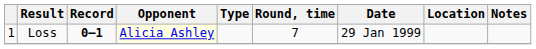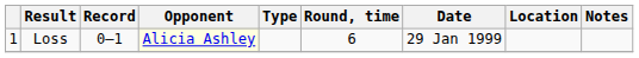 <table class="wikitable" style="text-align:center; font-size:95%">
 <tr>
 <th></th>
 <th>Result</th>
 <th>Record</th>
 <th>Opponent</th>
 <th>Type</th>
 <th>Round, time</th>
 <th>Date</th>
 <th>Location</th>
 <th>Notes</th>
 </tr>
 <tr>
 <td>1</td>
 <td>Loss</td>
-<td><strong>0–1</strong></td>
+<td>0–1</td>
 <td style="background: lightyellow; text-align:left;"> <a href='#'>Alicia Ashley</a></td>
 <td></td>
-<td>7</td>
+<td>6</td>
 <td>29 Jan 1999</td>
 <td style="text-align:left;"> </td>
 <td style="text-align:left;"></td>
 </tr>
 <tr>
 </tr>
 </table>
